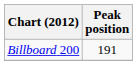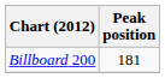 <table class="wikitable">
 <tr>
 <th>Chart (2012)</th>
 <th>Peak<br>position</th>
 </tr>
 <tr>
 <td><a href='#'><em>Billboard</em> 200</a></td>
-<td align="center">191</td>
+<td align="center">181</td>
 </tr>
 <tr>
 </tr>
 </table>
